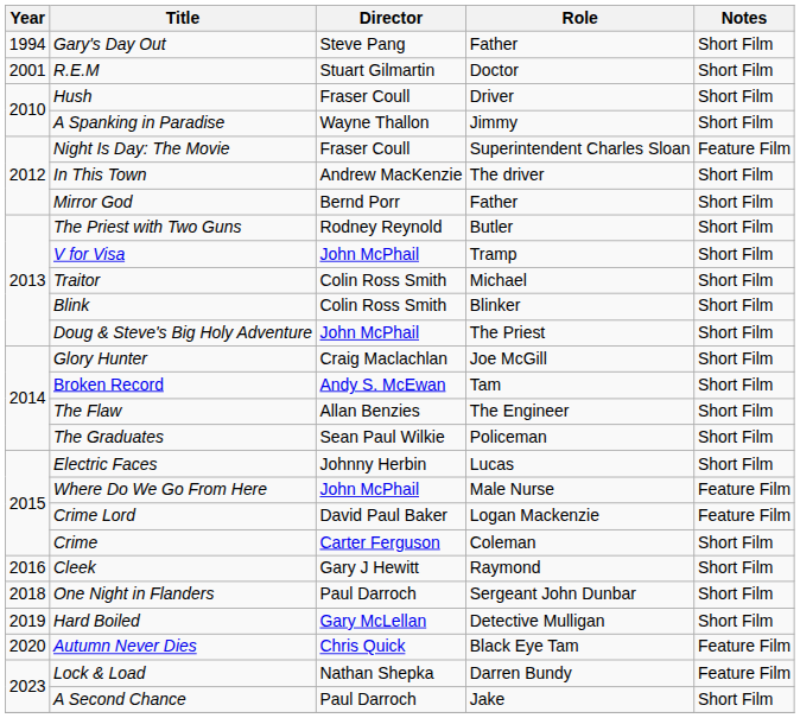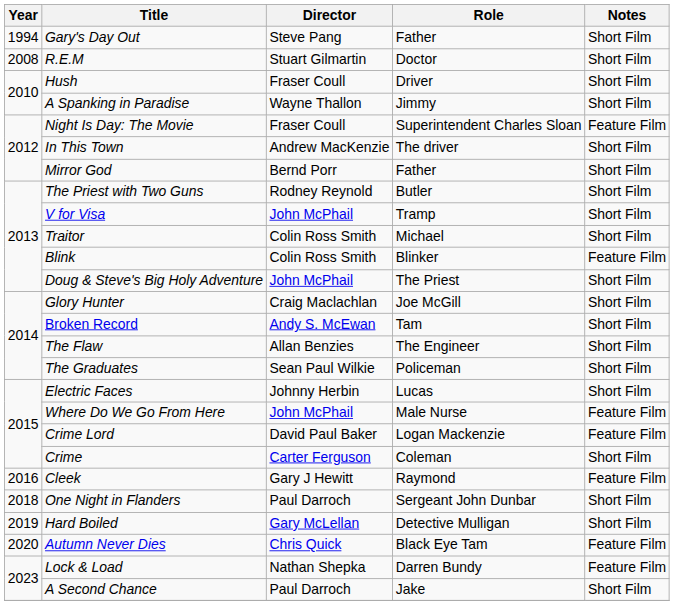 <table class="wikitable sortable">
 <tr>
 <th>Year</th>
 <th>Title</th>
 <th>Director</th>
 <th>Role</th>
 <th class="unsortable">Notes</th>
 </tr>
 <tr>
 <td>1994</td>
 <td><em>Gary's Day Out</em></td>
 <td>Steve Pang</td>
 <td>Father</td>
 <td>Short Film</td>
 </tr>
 <tr>
-<td>2001</td>
+<td>2008</td>
 <td><em>R.E.M</em></td>
 <td>Stuart Gilmartin</td>
 <td>Doctor</td>
 <td>Short Film</td>
 </tr>
 <tr>
 <td rowspan="2">2010</td>
 <td><em>Hush</em></td>
 <td>Fraser Coull</td>
 <td>Driver</td>
 <td>Short Film</td>
 </tr>
 <tr>
 <td><em>A Spanking in Paradise</em></td>
 <td>Wayne Thallon</td>
 <td>Jimmy</td>
 <td>Short Film</td>
 </tr>
 <tr>
 <td rowspan="3">2012</td>
 <td><em>Night Is Day: The Movie </em></td>
 <td>Fraser Coull</td>
 <td>Superintendent Charles Sloan</td>
 <td>Feature Film</td>
 </tr>
 <tr>
 <td><em>In This Town</em></td>
 <td>Andrew MacKenzie</td>
 <td>The driver</td>
 <td>Short Film</td>
 </tr>
 <tr>
 <td><em>Mirror God</em></td>
 <td>Bernd Porr</td>
 <td>Father</td>
 <td>Short Film</td>
 </tr>
 <tr>
 <td rowspan="5">2013</td>
 <td><em>The Priest with Two Guns</em></td>
 <td>Rodney Reynold</td>
 <td>Butler</td>
 <td>Short Film</td>
 </tr>
 <tr>
 <td><em><a href='#'>V for Visa</a></em></td>
 <td><a href='#'>John McPhail</a></td>
 <td>Tramp</td>
 <td>Short Film</td>
 </tr>
 <tr>
 <td><em>Traitor</em></td>
 <td>Colin Ross Smith</td>
 <td>Michael</td>
 <td>Short Film</td>
 </tr>
 <tr>
 <td><em>Blink</em></td>
 <td>Colin Ross Smith</td>
 <td>Blinker</td>
-<td>Short Film</td>
+<td>Feature Film</td>
 </tr>
 <tr>
 <td><em>Doug & Steve's Big Holy Adventure</em></td>
 <td><a href='#'>John McPhail</a></td>
 <td>The Priest</td>
 <td>Short Film</td>
 </tr>
 <tr>
 <td rowspan="4">2014</td>
 <td><em>Glory Hunter</em></td>
 <td>Craig Maclachlan</td>
 <td>Joe McGill</td>
 <td>Short Film</td>
 </tr>
 <tr>
 <td><em><a href='#'></em>Broken Record<em></a></em></td>
 <td><a href='#'>Andy S. McEwan</a></td>
 <td>Tam</td>
 <td>Short Film</td>
 </tr>
 <tr>
 <td><em>The Flaw</em></td>
 <td>Allan Benzies</td>
 <td>The Engineer</td>
 <td>Short Film</td>
 </tr>
 <tr>
 <td><em>The Graduates</em></td>
 <td>Sean Paul Wilkie</td>
 <td>Policeman</td>
 <td>Short Film</td>
 </tr>
 <tr>
 <td rowspan="4">2015</td>
 <td><em>Electric Faces</em></td>
 <td>Johnny Herbin</td>
 <td>Lucas</td>
 <td>Short Film</td>
 </tr>
 <tr>
 <td><em>Where Do We Go From Here</em></td>
 <td><a href='#'>John McPhail</a></td>
 <td>Male Nurse</td>
 <td>Feature Film</td>
 </tr>
 <tr>
 <td><em>Crime Lord</em></td>
 <td>David Paul Baker</td>
 <td>Logan Mackenzie</td>
 <td>Feature Film</td>
 </tr>
 <tr>
 <td><em>Crime</em></td>
 <td><a href='#'>Carter Ferguson</a></td>
 <td>Coleman</td>
 <td>Short Film</td>
 </tr>
 <tr>
 <td rowspan="1">2016</td>
 <td><em>Cleek</em></td>
 <td>Gary J Hewitt</td>
 <td>Raymond</td>
-<td>Short Film</td>
+<td>Feature Film</td>
 </tr>
 <tr>
 <td rowspan="1">2018</td>
 <td><em>One Night in Flanders</em></td>
 <td>Paul Darroch</td>
 <td>Sergeant John Dunbar</td>
 <td>Short Film</td>
 </tr>
 <tr>
 <td rowspan="1">2019</td>
 <td><em>Hard Boiled</em></td>
 <td><a href='#'>Gary McLellan</a></td>
 <td>Detective Mulligan</td>
 <td>Short Film</td>
 </tr>
 <tr>
 <td rowspan="1">2020</td>
 <td><em><a href='#'>Autumn Never Dies</a></em></td>
 <td><a href='#'>Chris Quick</a></td>
 <td>Black Eye Tam</td>
 <td>Feature Film</td>
 </tr>
 <tr>
 <td rowspan="2">2023</td>
 <td><em>Lock & Load</em></td>
 <td>Nathan Shepka</td>
 <td>Darren Bundy</td>
 <td>Feature Film</td>
 </tr>
 <tr>
 <td><em>A Second Chance</em></td>
 <td>Paul Darroch</td>
 <td>Jake</td>
 <td>Short Film</td>
 </tr>
 <tr>
 </tr>
 </table>
